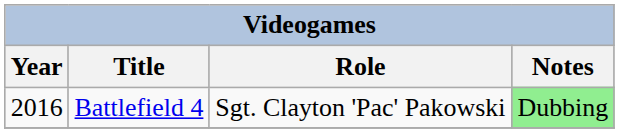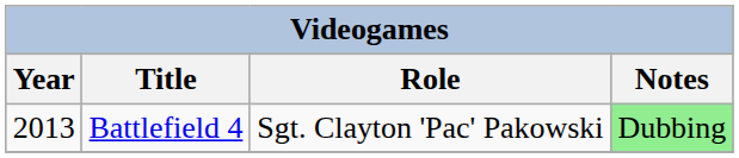 <table class="wikitable">
 <tr>
 <th colspan="4" style="background: LightSteelBlue;">Videogames</th>
 </tr>
 <tr>
 <th>Year</th>
 <th>Title</th>
 <th>Role</th>
 <th>Notes</th>
 </tr>
 <tr>
-<td>2016</td>
+<td>2013</td>
 <td><a href='#'>Battlefield 4</a></td>
 <td>Sgt. Clayton 'Pac' Pakowski</td>
 <td style="background: lightgreen;">Dubbing </td>
 </tr>
 <tr>
 </tr>
 </table>
